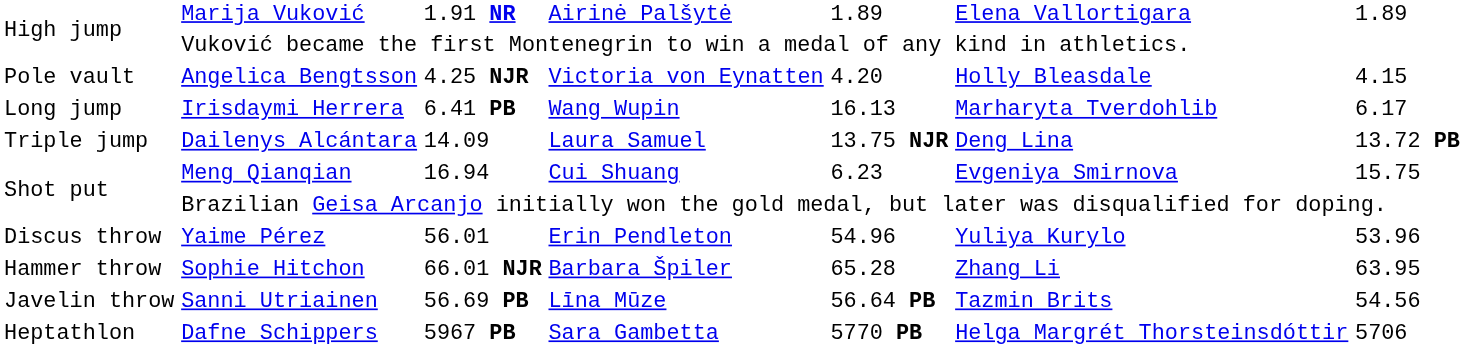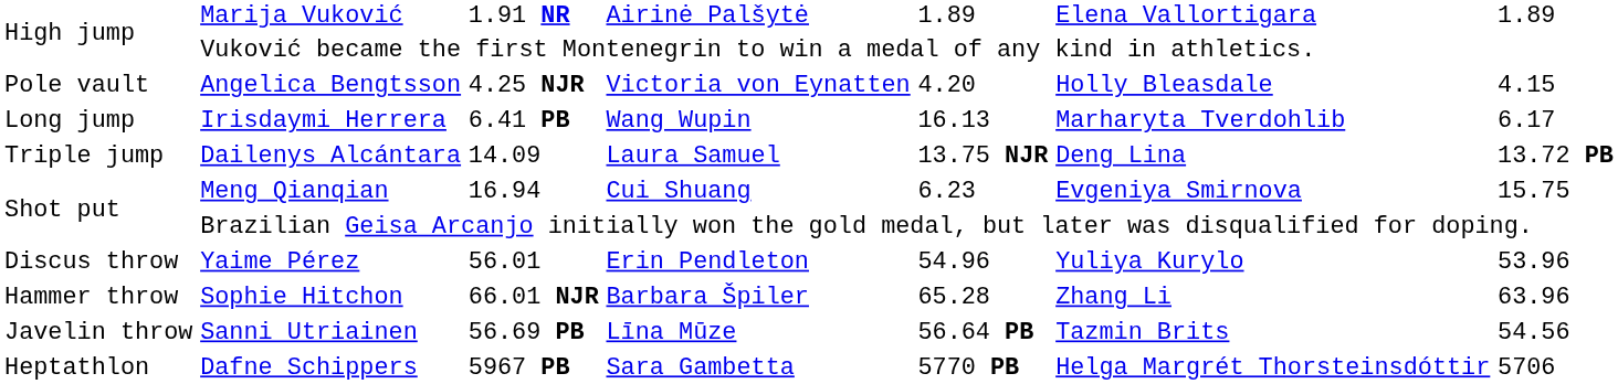 <table>
 <tr>
 <td rowspan=2>High jump<br></td>
 <td><a href='#'>Marija Vuković</a> <br> </td>
 <td>1.91 <strong><a href='#'>NR</a></strong></td>
 <td><a href='#'>Airinė Palšytė</a> <br> </td>
 <td>1.89 </td>
 <td><a href='#'>Elena Vallortigara</a> <br> </td>
 <td>1.89</td>
 </tr>
 <tr>
 <td colspan=6>Vuković became the first Montenegrin to win a medal of any kind in athletics.</td>
 </tr>
 <tr>
 <td>Pole vault<br></td>
 <td><a href='#'>Angelica Bengtsson</a><br></td>
 <td>4.25 <strong>NJR</strong></td>
 <td><a href='#'>Victoria von Eynatten</a><br></td>
 <td>4.20</td>
 <td><a href='#'>Holly Bleasdale</a><br></td>
 <td>4.15</td>
 </tr>
 <tr>
 <td>Long jump<br></td>
 <td><a href='#'>Irisdaymi Herrera</a><br></td>
 <td>6.41 <strong>PB</strong></td>
 <td><a href='#'>Wang Wupin</a><br></td>
 <td>16.13</td>
 <td><a href='#'>Marharyta Tverdohlib</a><br></td>
 <td>6.17</td>
 </tr>
 <tr>
 <td>Triple jump<br></td>
 <td><a href='#'>Dailenys Alcántara</a><br></td>
 <td>14.09</td>
 <td><a href='#'>Laura Samuel</a><br></td>
 <td>13.75 <strong>NJR</strong></td>
 <td><a href='#'>Deng Lina</a><br></td>
 <td>13.72 <strong>PB</strong></td>
 </tr>
 <tr>
 <td rowspan=2>Shot put<br></td>
 <td><a href='#'>Meng Qianqian</a><br></td>
 <td>16.94</td>
 <td><a href='#'>Cui Shuang</a><br></td>
 <td>6.23</td>
 <td><a href='#'>Evgeniya Smirnova</a><br></td>
 <td>15.75</td>
 </tr>
 <tr>
 <td colspan=6>Brazilian <a href='#'>Geisa Arcanjo</a> initially won the gold medal, but later was disqualified for doping.</td>
 </tr>
 <tr>
 <td>Discus throw<br></td>
 <td><a href='#'>Yaime Pérez</a><br></td>
 <td>56.01</td>
 <td><a href='#'>Erin Pendleton</a><br></td>
 <td>54.96</td>
 <td><a href='#'>Yuliya Kurylo</a><br></td>
 <td>53.96</td>
 </tr>
 <tr>
 <td>Hammer throw<br></td>
 <td><a href='#'>Sophie Hitchon</a><br></td>
 <td>66.01 <strong>NJR</strong></td>
 <td><a href='#'>Barbara Špiler</a><br></td>
 <td>65.28</td>
 <td><a href='#'>Zhang Li</a><br></td>
-<td>63.95</td>
+<td>63.96</td>
 </tr>
 <tr>
 <td>Javelin throw<br></td>
 <td><a href='#'>Sanni Utriainen</a><br></td>
 <td>56.69 <strong>PB</strong></td>
 <td><a href='#'>Līna Mūze</a><br></td>
 <td>56.64 <strong>PB</strong></td>
 <td><a href='#'>Tazmin Brits</a><br></td>
 <td>54.56</td>
 </tr>
 <tr>
 <td>Heptathlon<br></td>
 <td><a href='#'>Dafne Schippers</a><br></td>
 <td>5967 <strong>PB</strong></td>
 <td><a href='#'>Sara Gambetta</a><br></td>
 <td>5770 <strong>PB</strong></td>
 <td><a href='#'>Helga Margrét Thorsteinsdóttir</a><br></td>
 <td>5706</td>
 </tr>
 <tr>
 </tr>
 </table>
